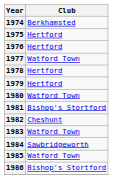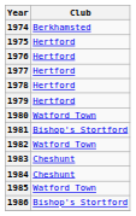 <table class="wikitable" style="font-size:85%">
 <tr>
 <th>Year</th>
 <th>Club</th>
 </tr>
 <tr>
 <th scope="row">1974</th>
 <td><a href='#'>Berkhamsted</a></td>
 </tr>
 <tr>
 <th scope="row">1975</th>
 <td><a href='#'>Hertford</a></td>
 </tr>
 <tr>
 <th scope="row">1976</th>
 <td><a href='#'>Hertford</a></td>
 </tr>
 <tr>
 <th scope="row">1977</th>
-<td><a href='#'>Watford Town</a></td>
+<td><a href='#'>Hertford</a></td>
 </tr>
 <tr>
 <th scope="row">1978</th>
 <td><a href='#'>Hertford</a></td>
 </tr>
 <tr>
 <th scope="row">1979</th>
 <td><a href='#'>Hertford</a></td>
 </tr>
 <tr>
 <th scope="row">1980</th>
 <td><a href='#'>Watford Town</a></td>
 </tr>
 <tr>
 <th scope="row">1981</th>
 <td><a href='#'>Bishop's Stortford</a></td>
 </tr>
 <tr>
 <th scope="row">1982</th>
+<td><a href='#'>Watford Town</a></td>
+</tr>
+<tr>
+<th scope="row">1983</th>
 <td><a href='#'>Cheshunt</a></td>
 </tr>
 <tr>
-<th scope="row">1983</th>
-<td><a href='#'>Watford Town</a></td>
-</tr>
-<tr>
 <th scope="row">1984</th>
-<td><a href='#'>Sawbridgeworth</a></td>
+<td><a href='#'>Cheshunt</a></td>
 </tr>
 <tr>
 <th scope="row">1985</th>
 <td><a href='#'>Watford Town</a></td>
 </tr>
 <tr>
 <th scope="row">1986</th>
 <td><a href='#'>Bishop's Stortford</a></td>
 </tr>
 <tr>
 </tr>
 </table>
